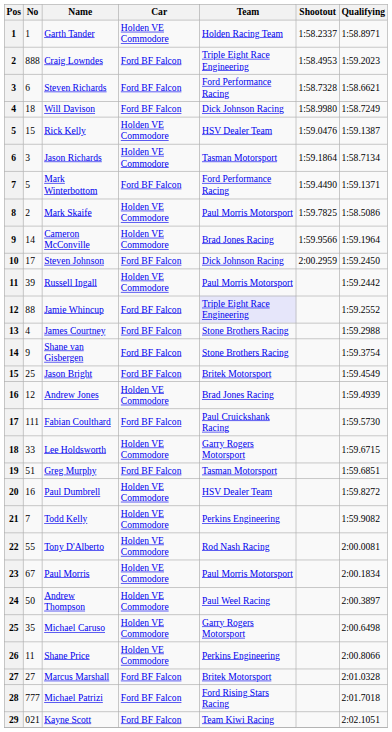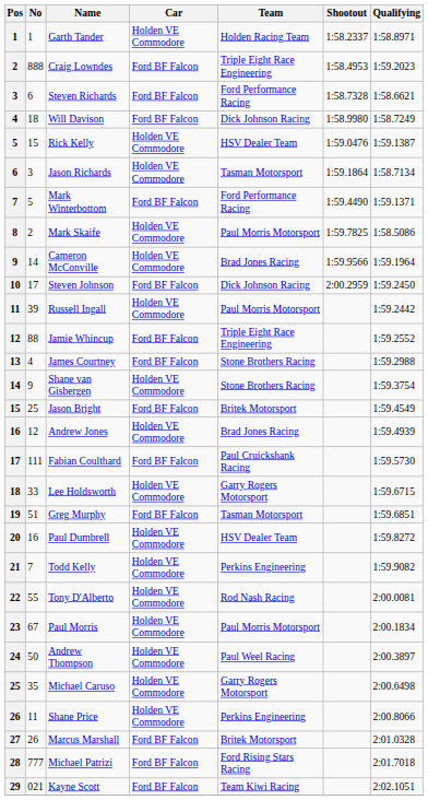 <table class="wikitable" style="font-size: 95%;">
 <tr>
 <th>Pos</th>
 <th>No</th>
 <th>Name</th>
 <th>Car</th>
 <th>Team</th>
 <th>Shootout</th>
 <th>Qualifying</th>
 </tr>
 <tr>
 <th>1</th>
 <td>1</td>
 <td><a href='#'>Garth Tander</a></td>
 <td><a href='#'>Holden VE Commodore</a></td>
 <td><a href='#'>Holden Racing Team</a></td>
 <td>1:58.2337</td>
 <td>1:58.8971</td>
 </tr>
 <tr>
 <th>2</th>
 <td>888</td>
 <td><a href='#'>Craig Lowndes</a></td>
 <td><a href='#'>Ford BF Falcon</a></td>
 <td><a href='#'>Triple Eight Race Engineering</a></td>
 <td>1:58.4953</td>
 <td>1:59.2023</td>
 </tr>
 <tr>
 <th>3</th>
 <td>6</td>
 <td><a href='#'>Steven Richards</a></td>
 <td><a href='#'>Ford BF Falcon</a></td>
 <td><a href='#'>Ford Performance Racing</a></td>
 <td>1:58.7328</td>
 <td>1:58.6621</td>
 </tr>
 <tr>
 <th>4</th>
 <td>18</td>
 <td><a href='#'>Will Davison</a></td>
 <td><a href='#'>Ford BF Falcon</a></td>
 <td><a href='#'>Dick Johnson Racing</a></td>
 <td>1:58.9980</td>
 <td>1:58.7249</td>
 </tr>
 <tr>
 <th>5</th>
 <td>15</td>
 <td><a href='#'>Rick Kelly</a></td>
 <td><a href='#'>Holden VE Commodore</a></td>
 <td><a href='#'>HSV Dealer Team</a></td>
 <td>1:59.0476</td>
 <td>1:59.1387</td>
 </tr>
 <tr>
 <th>6</th>
 <td>3</td>
 <td><a href='#'>Jason Richards</a></td>
 <td><a href='#'>Holden VE Commodore</a></td>
 <td><a href='#'>Tasman Motorsport</a></td>
 <td>1:59.1864</td>
 <td>1:58.7134</td>
 </tr>
 <tr>
 <th>7</th>
 <td>5</td>
 <td><a href='#'>Mark Winterbottom</a></td>
 <td><a href='#'>Ford BF Falcon</a></td>
 <td><a href='#'>Ford Performance Racing</a></td>
 <td>1:59.4490</td>
 <td>1:59.1371</td>
 </tr>
 <tr>
 <th>8</th>
 <td>2</td>
 <td><a href='#'>Mark Skaife</a></td>
 <td><a href='#'>Holden VE Commodore</a></td>
 <td><a href='#'>Paul Morris Motorsport</a></td>
 <td>1:59.7825</td>
 <td>1:58.5086</td>
 </tr>
 <tr>
 <th>9</th>
 <td>14</td>
 <td><a href='#'>Cameron McConville</a></td>
 <td><a href='#'>Holden VE Commodore</a></td>
 <td><a href='#'>Brad Jones Racing</a></td>
 <td>1:59.9566</td>
 <td>1:59.1964</td>
 </tr>
 <tr>
 <th>10</th>
 <td>17</td>
 <td><a href='#'>Steven Johnson</a></td>
 <td><a href='#'>Ford BF Falcon</a></td>
 <td><a href='#'>Dick Johnson Racing</a></td>
 <td>2:00.2959</td>
 <td>1:59.2450</td>
 </tr>
 <tr>
 <th>11</th>
 <td>39</td>
 <td><a href='#'>Russell Ingall</a></td>
 <td><a href='#'>Holden VE Commodore</a></td>
 <td><a href='#'>Paul Morris Motorsport</a></td>
 <td></td>
 <td>1:59.2442</td>
 </tr>
 <tr>
 <th>12</th>
 <td>88</td>
 <td><a href='#'>Jamie Whincup</a></td>
 <td><a href='#'>Ford BF Falcon</a></td>
-<td style="background: lavender;"><a href='#'>Triple Eight Race Engineering</a></td>
+<td><a href='#'>Triple Eight Race Engineering</a></td>
 <td></td>
 <td>1:59.2552</td>
 </tr>
 <tr>
 <th>13</th>
 <td>4</td>
 <td><a href='#'>James Courtney</a></td>
 <td><a href='#'>Ford BF Falcon</a></td>
 <td><a href='#'>Stone Brothers Racing</a></td>
 <td></td>
 <td>1:59.2988</td>
 </tr>
 <tr>
 <th>14</th>
 <td>9</td>
 <td><a href='#'>Shane van Gisbergen</a></td>
-<td><a href='#'>Ford BF Falcon</a></td>
+<td><a href='#'>Holden VE Commodore</a></td>
 <td><a href='#'>Stone Brothers Racing</a></td>
 <td></td>
 <td>1:59.3754</td>
 </tr>
 <tr>
 <th>15</th>
 <td>25</td>
 <td><a href='#'>Jason Bright</a></td>
 <td><a href='#'>Ford BF Falcon</a></td>
 <td><a href='#'>Britek Motorsport</a></td>
 <td></td>
 <td>1:59.4549</td>
 </tr>
 <tr>
 <th>16</th>
 <td>12</td>
 <td><a href='#'>Andrew Jones</a></td>
 <td><a href='#'>Holden VE Commodore</a></td>
 <td><a href='#'>Brad Jones Racing</a></td>
 <td></td>
 <td>1:59.4939</td>
 </tr>
 <tr>
 <th>17</th>
 <td>111</td>
 <td><a href='#'>Fabian Coulthard</a></td>
 <td><a href='#'>Ford BF Falcon</a></td>
 <td><a href='#'>Paul Cruickshank Racing</a></td>
 <td></td>
 <td>1:59.5730</td>
 </tr>
 <tr>
 <th>18</th>
 <td>33</td>
 <td><a href='#'>Lee Holdsworth</a></td>
 <td><a href='#'>Holden VE Commodore</a></td>
 <td><a href='#'>Garry Rogers Motorsport</a></td>
 <td></td>
 <td>1:59.6715</td>
 </tr>
 <tr>
 <th>19</th>
 <td>51</td>
 <td><a href='#'>Greg Murphy</a></td>
 <td><a href='#'>Ford BF Falcon</a></td>
 <td><a href='#'>Tasman Motorsport</a></td>
 <td></td>
 <td>1:59.6851</td>
 </tr>
 <tr>
 <th>20</th>
 <td>16</td>
 <td><a href='#'>Paul Dumbrell</a></td>
 <td><a href='#'>Holden VE Commodore</a></td>
 <td><a href='#'>HSV Dealer Team</a></td>
 <td></td>
 <td>1:59.8272</td>
 </tr>
 <tr>
 <th>21</th>
 <td>7</td>
 <td><a href='#'>Todd Kelly</a></td>
 <td><a href='#'>Holden VE Commodore</a></td>
 <td><a href='#'>Perkins Engineering</a></td>
 <td></td>
 <td>1:59.9082</td>
 </tr>
 <tr>
 <th>22</th>
 <td>55</td>
 <td><a href='#'>Tony D'Alberto</a></td>
 <td><a href='#'>Holden VE Commodore</a></td>
 <td><a href='#'>Rod Nash Racing</a></td>
 <td></td>
 <td>2:00.0081</td>
 </tr>
 <tr>
 <th>23</th>
 <td>67</td>
 <td><a href='#'>Paul Morris</a></td>
 <td><a href='#'>Holden VE Commodore</a></td>
 <td><a href='#'>Paul Morris Motorsport</a></td>
 <td></td>
 <td>2:00.1834</td>
 </tr>
 <tr>
 <th>24</th>
 <td>50</td>
 <td><a href='#'>Andrew Thompson</a></td>
 <td><a href='#'>Holden VE Commodore</a></td>
 <td><a href='#'>Paul Weel Racing</a></td>
 <td></td>
 <td>2:00.3897</td>
 </tr>
 <tr>
 <th>25</th>
 <td>35</td>
 <td><a href='#'>Michael Caruso</a></td>
 <td><a href='#'>Holden VE Commodore</a></td>
 <td><a href='#'>Garry Rogers Motorsport</a></td>
 <td></td>
 <td>2:00.6498</td>
 </tr>
 <tr>
 <th>26</th>
 <td>11</td>
 <td><a href='#'>Shane Price</a></td>
 <td><a href='#'>Holden VE Commodore</a></td>
 <td><a href='#'>Perkins Engineering</a></td>
 <td></td>
 <td>2:00.8066</td>
 </tr>
 <tr>
 <th>27</th>
-<td>27</td>
+<td>26</td>
 <td><a href='#'>Marcus Marshall</a></td>
 <td><a href='#'>Ford BF Falcon</a></td>
 <td><a href='#'>Britek Motorsport</a></td>
 <td></td>
 <td>2:01.0328</td>
 </tr>
 <tr>
 <th>28</th>
 <td>777</td>
 <td><a href='#'>Michael Patrizi</a></td>
 <td><a href='#'>Ford BF Falcon</a></td>
 <td><a href='#'>Ford Rising Stars Racing</a></td>
 <td></td>
 <td>2:01.7018</td>
 </tr>
 <tr>
 <th>29</th>
 <td>021</td>
 <td><a href='#'>Kayne Scott</a></td>
 <td><a href='#'>Ford BF Falcon</a></td>
 <td><a href='#'>Team Kiwi Racing</a></td>
 <td></td>
 <td>2:02.1051</td>
 </tr>
 <tr>
 </tr>
 </table>
